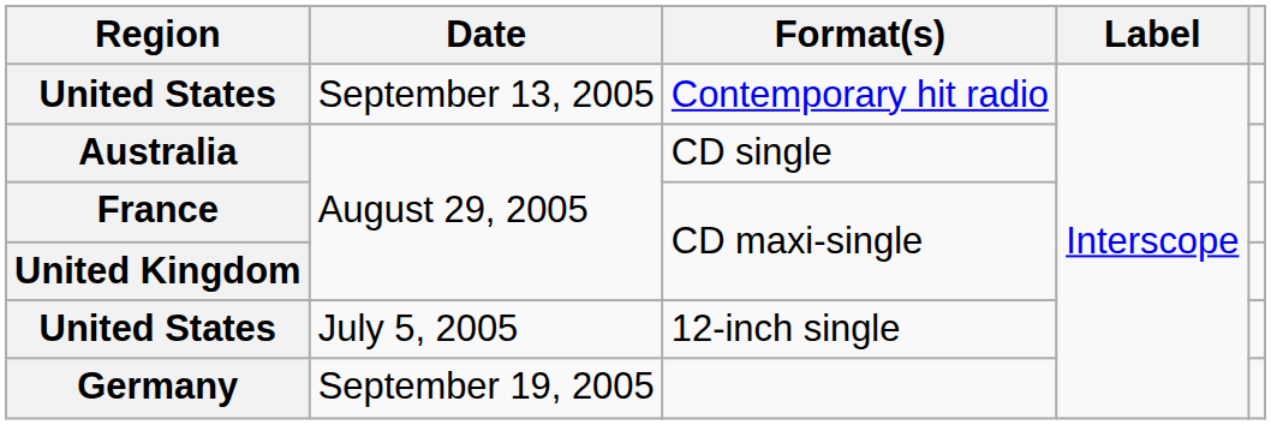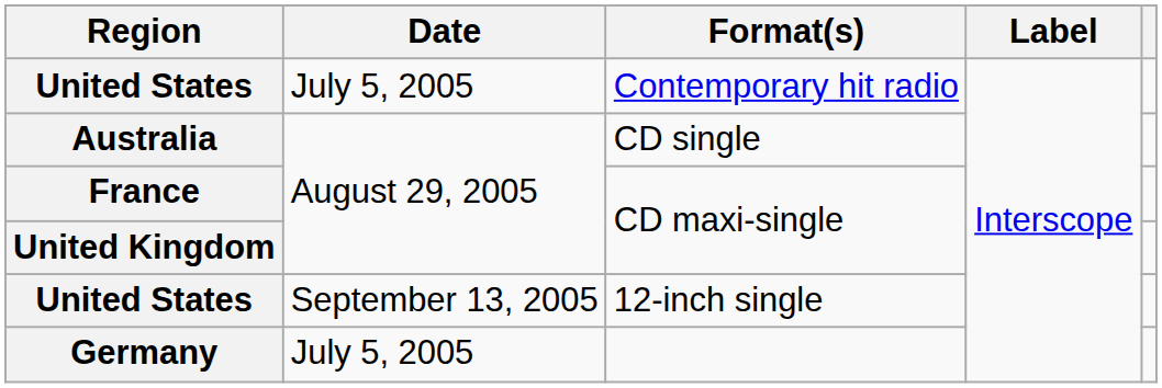 <table class="wikitable plainrowheaders">
 <tr>
 <th scope="col">Region</th>
 <th scope="col">Date</th>
 <th scope="col">Format(s)</th>
 <th scope="col">Label</th>
 <th scope="col"></th>
 </tr>
 <tr>
 <th scope="row">United States</th>
-<td>September 13, 2005</td>
+<td>July 5, 2005</td>
 <td><a href='#'>Contemporary hit radio</a></td>
 <td rowspan="6"><a href='#'>Interscope</a></td>
 <td align="center"></td>
 </tr>
 <tr>
 <th scope="row">Australia</th>
 <td rowspan="3">August 29, 2005</td>
 <td>CD single</td>
 <td align="center"></td>
 </tr>
 <tr>
 <th scope="row">France</th>
 <td rowspan="2">CD maxi-single</td>
 <td align="center"></td>
 </tr>
 <tr>
 <th scope="row">United Kingdom</th>
 <td align="center"></td>
 </tr>
 <tr>
 <th scope="row">United States</th>
-<td>July 5, 2005</td>
+<td>September 13, 2005</td>
 <td>12-inch single</td>
 <td align="center"></td>
 </tr>
 <tr>
 <th scope="row">Germany</th>
-<td>September 19, 2005</td>
+<td>July 5, 2005</td>
 <td></td>
 <td align="center"></td>
 </tr>
 </table>
